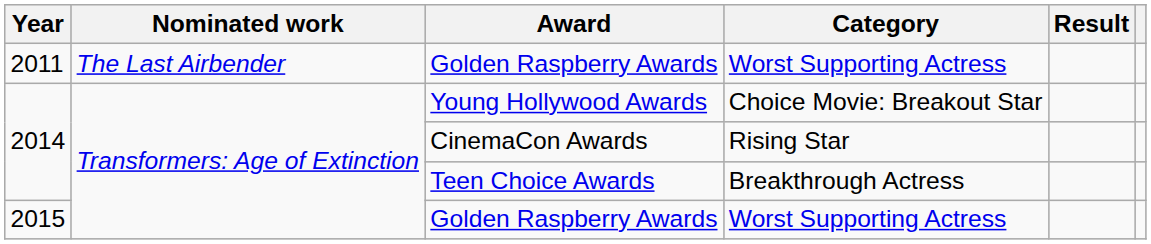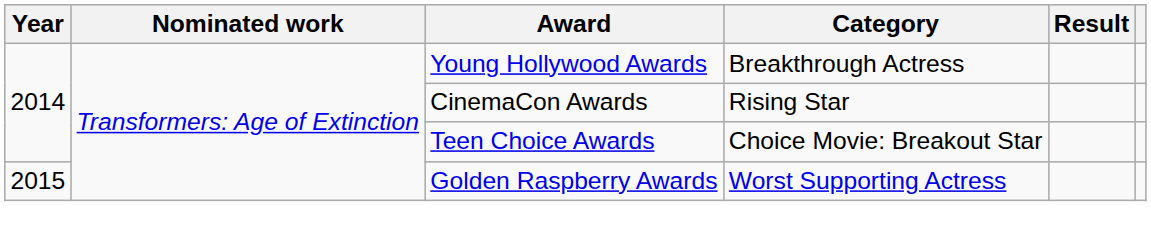 <table class="wikitable sortable">
 <tr>
 <th scope="col">Year</th>
 <th scope="col">Nominated work</th>
 <th scope="col">Award</th>
 <th scope="col">Category</th>
 <th scope="col">Result</th>
 <th class="unsortable" scope="col"></th>
 </tr>
 <tr>
-<td>2011</td>
-<td><em><a href='#'>The Last Airbender</a></em></td>
-<td><a href='#'>Golden Raspberry Awards</a></td>
-<td><a href='#'>Worst Supporting Actress</a></td>
-<td></td>
-<td></td>
-</tr>
-<tr>
 <td rowspan="3">2014</td>
 <td rowspan="4"><em><a href='#'>Transformers: Age of Extinction</a></em></td>
 <td><a href='#'>Young Hollywood Awards</a></td>
-<td>Choice Movie: Breakout Star</td>
+<td>Breakthrough Actress</td>
 <td></td>
 <td style="text-align:center;"></td>
 </tr>
 <tr>
 <td>CinemaCon Awards</td>
 <td>Rising Star </td>
 <td></td>
 <td style="text-align:center;"></td>
 </tr>
 <tr>
 <td><a href='#'>Teen Choice Awards</a></td>
-<td>Breakthrough Actress</td>
+<td>Choice Movie: Breakout Star</td>
 <td></td>
 <td style="text-align:center;"></td>
 </tr>
 <tr>
 <td>2015</td>
 <td><a href='#'>Golden Raspberry Awards</a></td>
 <td><a href='#'>Worst Supporting Actress</a></td>
 <td></td>
 <td style="text-align:center;"></td>
 </tr>
 </table>
